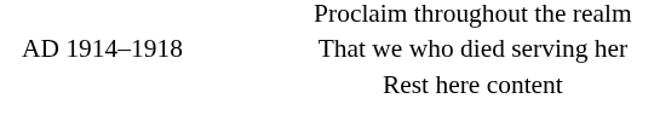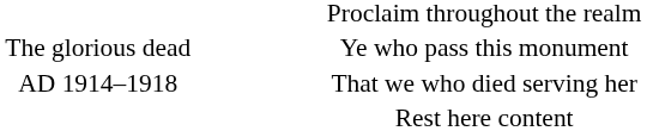 <table align="center" style="text-align: center">
 <tr>
 <td></td>
 <td style="width: 20%"></td>
 <td>Proclaim throughout the realm</td>
+</tr>
+<tr>
+<td>The glorious dead</td>
+<td></td>
+<td>Ye who pass this monument</td>
 </tr>
 <tr>
 <td>AD 1914–1918</td>
 <td></td>
 <td>That we who died serving her</td>
 </tr>
 <tr>
 <td></td>
 <td></td>
 <td>Rest here content </td>
 </tr>
 </table>
